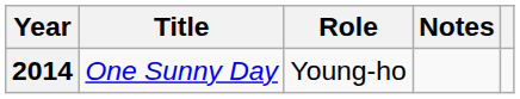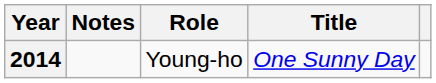 <table class="wikitable sortable plainrowheaders">
 <tr>
 <th scope="col">Year</th>
+<th scope="col" class="unsortable">Notes</th>
+<th scope="col">Role</th>
 <th scope="col">Title</th>
-<th scope="col">Role</th>
-<th scope="col" class="unsortable">Notes</th>
 <th scope="col" class="unsortable"></th>
 </tr>
 <tr>
 <th scope="row">2014</th>
+<td></td>
+<td>Young-ho</td>
 <td><em><a href='#'>One Sunny Day</a></em></td>
-<td>Young-ho</td>
-<td></td>
 <td></td>
 </tr>
 </table>
